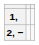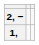 <table class="wikitable">
 <tr ---- valign="center">
 <th></th>
 <th></th>
 <th></th>
 </tr>
 <tr ---- valign="center"  align="center">
+<th>2, −</th>
+<td></td>
+<td></td>
+</tr>
+<tr ---- valign="center"  align="center">
 <th>1, </th>
 <td></td>
 <td></td>
 </tr>
-<tr ---- valign="center"  align="center">
-<th>2, −</th>
-<td></td>
-<td></td>
-</tr>
 </table>
